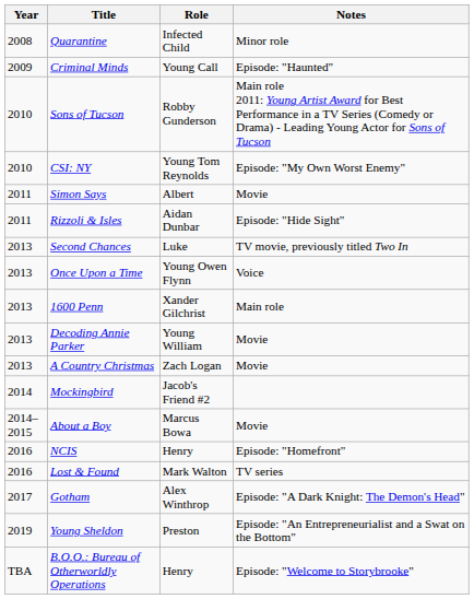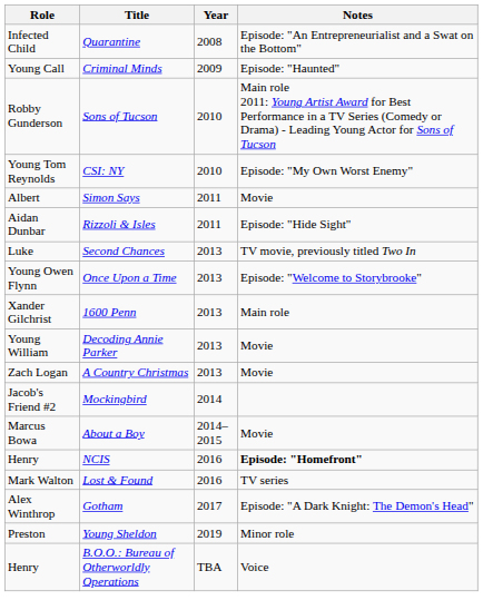 <table class="wikitable sortable">
 <tr>
+<th>Role</th>
+<th>Title</th>
 <th>Year</th>
-<th>Title</th>
-<th>Role</th>
 <th class="unsortable">Notes</th>
 </tr>
 <tr>
+<td>Infected Child</td>
+<td><em><a href='#'>Quarantine</a></em></td>
 <td>2008</td>
-<td><em><a href='#'>Quarantine</a></em></td>
-<td>Infected Child</td>
+<td>Episode: "An Entrepreneurialist and a Swat on the Bottom"</td>
+</tr>
+<tr>
+<td>Young Call</td>
+<td><em><a href='#'>Criminal Minds</a></em></td>
+<td>2009</td>
+<td>Episode: "Haunted"</td>
+</tr>
+<tr>
+<td>Robby Gunderson</td>
+<td><em><a href='#'>Sons of Tucson</a></em></td>
+<td>2010</td>
+<td>Main role<br>2011: <em><a href='#'>Young Artist Award</a></em> for Best Performance in a TV Series (Comedy or Drama) - Leading Young Actor for <em><a href='#'>Sons of Tucson</a></em></td>
+</tr>
+<tr>
+<td>Young Tom Reynolds</td>
+<td><em><a href='#'>CSI: NY</a></em></td>
+<td>2010</td>
+<td>Episode: "My Own Worst Enemy"</td>
+</tr>
+<tr>
+<td>Albert</td>
+<td><em><a href='#'>Simon Says</a></em></td>
+<td>2011</td>
+<td>Movie</td>
+</tr>
+<tr>
+<td>Aidan Dunbar</td>
+<td><em><a href='#'>Rizzoli & Isles</a></em></td>
+<td>2011</td>
+<td>Episode: "Hide Sight"</td>
+</tr>
+<tr>
+<td>Luke</td>
+<td><em><a href='#'>Second Chances</a></em></td>
+<td>2013</td>
+<td>TV movie, previously titled <em>Two In</em></td>
+</tr>
+<tr>
+<td>Young Owen Flynn</td>
+<td><em><a href='#'>Once Upon a Time</a></em></td>
+<td>2013</td>
+<td>Episode: "<a href='#'>Welcome to Storybrooke</a>"</td>
+</tr>
+<tr>
+<td>Xander Gilchrist</td>
+<td><em><a href='#'>1600 Penn</a></em></td>
+<td>2013</td>
+<td>Main role</td>
+</tr>
+<tr>
+<td>Young William</td>
+<td><em><a href='#'>Decoding Annie Parker</a></em></td>
+<td>2013</td>
+<td>Movie</td>
+</tr>
+<tr>
+<td>Zach Logan</td>
+<td><em><a href='#'>A Country Christmas</a></em></td>
+<td>2013</td>
+<td>Movie</td>
+</tr>
+<tr>
+<td>Jacob's Friend #2</td>
+<td><em><a href='#'>Mockingbird</a></em></td>
+<td>2014</td>
+<td></td>
+</tr>
+<tr>
+<td>Marcus Bowa</td>
+<td><em><a href='#'>About a Boy</a></em></td>
+<td>2014–2015</td>
+<td>Movie</td>
+</tr>
+<tr>
+<td>Henry</td>
+<td><em><a href='#'>NCIS</a></em></td>
+<td>2016</td>
+<td><strong>Episode: "Homefront"</strong></td>
+</tr>
+<tr>
+<td>Mark Walton</td>
+<td><em><a href='#'>Lost & Found</a></em></td>
+<td>2016</td>
+<td>TV series</td>
+</tr>
+<tr>
+<td>Alex Winthrop</td>
+<td><em><a href='#'>Gotham</a></em></td>
+<td>2017</td>
+<td>Episode: "A Dark Knight: <a href='#'>The Demon's Head</a>"</td>
+</tr>
+<tr>
+<td>Preston</td>
+<td><em><a href='#'>Young Sheldon</a></em></td>
+<td>2019</td>
 <td>Minor role</td>
 </tr>
 <tr>
-<td>2009</td>
-<td><em><a href='#'>Criminal Minds</a></em></td>
-<td>Young Call</td>
-<td>Episode: "Haunted"</td>
-</tr>
-<tr>
-<td>2010</td>
-<td><em><a href='#'>Sons of Tucson</a></em></td>
-<td>Robby Gunderson</td>
-<td>Main role<br>2011: <em><a href='#'>Young Artist Award</a></em> for Best Performance in a TV Series (Comedy or Drama) - Leading Young Actor for <em><a href='#'>Sons of Tucson</a></em></td>
-</tr>
-<tr>
-<td>2010</td>
-<td><em><a href='#'>CSI: NY</a></em></td>
-<td>Young Tom Reynolds</td>
-<td>Episode: "My Own Worst Enemy"</td>
-</tr>
-<tr>
-<td>2011</td>
-<td><em><a href='#'>Simon Says</a></em></td>
-<td>Albert</td>
-<td>Movie</td>
-</tr>
-<tr>
-<td>2011</td>
-<td><em><a href='#'>Rizzoli & Isles</a></em></td>
-<td>Aidan Dunbar</td>
-<td>Episode: "Hide Sight"</td>
-</tr>
-<tr>
-<td>2013</td>
-<td><em><a href='#'>Second Chances</a></em></td>
-<td>Luke</td>
-<td>TV movie, previously titled <em>Two In</em></td>
-</tr>
-<tr>
-<td>2013</td>
-<td><em><a href='#'>Once Upon a Time</a></em></td>
-<td>Young Owen Flynn</td>
+<td>Henry</td>
+<td><em><a href='#'>B.O.O.: Bureau of Otherworldly Operations</a></em></td>
+<td>TBA</td>
 <td>Voice</td>
 </tr>
-<tr>
-<td>2013</td>
-<td><em><a href='#'>1600 Penn</a></em></td>
-<td>Xander Gilchrist</td>
-<td>Main role</td>
-</tr>
-<tr>
-<td>2013</td>
-<td><em><a href='#'>Decoding Annie Parker</a></em></td>
-<td>Young William</td>
-<td>Movie</td>
-</tr>
-<tr>
-<td>2013</td>
-<td><em><a href='#'>A Country Christmas</a></em></td>
-<td>Zach Logan</td>
-<td>Movie</td>
-</tr>
-<tr>
-<td>2014</td>
-<td><em><a href='#'>Mockingbird</a></em></td>
-<td>Jacob's Friend #2</td>
-<td></td>
-</tr>
-<tr>
-<td>2014–2015</td>
-<td><em><a href='#'>About a Boy</a></em></td>
-<td>Marcus Bowa</td>
-<td>Movie</td>
-</tr>
-<tr>
-<td>2016</td>
-<td><em><a href='#'>NCIS</a></em></td>
-<td>Henry</td>
-<td>Episode: "Homefront"</td>
-</tr>
-<tr>
-<td>2016</td>
-<td><em><a href='#'>Lost & Found</a></em></td>
-<td>Mark Walton</td>
-<td>TV series</td>
-</tr>
-<tr>
-<td>2017</td>
-<td><em><a href='#'>Gotham</a></em></td>
-<td>Alex Winthrop</td>
-<td>Episode: "A Dark Knight: <a href='#'>The Demon's Head</a>"</td>
-</tr>
-<tr>
-<td>2019</td>
-<td><em><a href='#'>Young Sheldon</a></em></td>
-<td>Preston</td>
-<td>Episode: "An Entrepreneurialist and a Swat on the Bottom"</td>
-</tr>
-<tr>
-<td>TBA</td>
-<td><em><a href='#'>B.O.O.: Bureau of Otherworldly Operations</a></em></td>
-<td>Henry</td>
-<td>Episode: "<a href='#'>Welcome to Storybrooke</a>"</td>
-</tr>
 </table>
